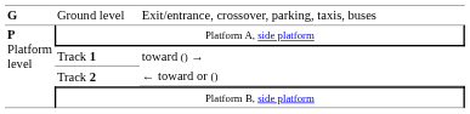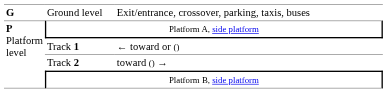 <table border=0 cellspacing=0 cellpadding=3>
 <tr>
 <td style="border-top:solid 1px gray;" width=50><strong>G</strong></td>
 <td style="border-top:solid 1px gray;" width=100>Ground level</td>
 <td style="border-top:solid 1px gray;" width=400>Exit/entrance, crossover, parking, taxis, buses</td>
 </tr>
 <tr>
 <td style="border-top:solid 1px gray;border-bottom:solid 1px gray;" rowspan=4 valign=top><strong>P</strong><br>Platform level</td>
 <td style="border-top:solid 1px gray;border-right:solid 2px black;border-left:solid 2px black;border-bottom:solid 2px black;text-align:center;" colspan=2><small>Platform A, <a href='#'>side platform</a></small> </td>
 </tr>
 <tr>
 <td style="border-bottom:solid 1px gray;">Track <strong>1</strong></td>
-<td>  toward  <small>()</small> →</td>
+<td style="border-bottom:solid 1px gray;">←  toward  or  <small>()</small></td>
 </tr>
 <tr>
 <td>Track <strong>2</strong></td>
-<td style="border-bottom:solid 1px gray;">←  toward  or  <small>()</small></td>
+<td>  toward  <small>()</small> →</td>
 </tr>
 <tr>
 <td style="border-bottom:solid 1px gray;border-top:solid 2px black;border-right:solid 2px black;border-left:solid 2px black;text-align:center;" colspan=2><small>Platform B, <a href='#'>side platform</a></small> </td>
 </tr>
 </table>
